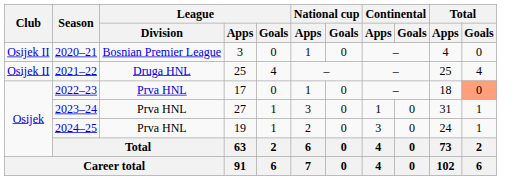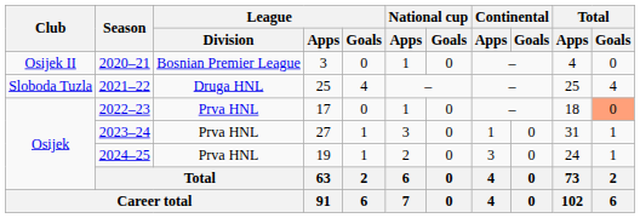 <table class="wikitable" style="text-align:center">
 <tr>
 <th rowspan=2>Club</th>
 <th rowspan=2>Season</th>
 <th colspan=3>League</th>
 <th colspan=2>National cup</th>
 <th colspan=2>Continental</th>
 <th colspan=2>Total</th>
 </tr>
 <tr>
 <th>Division</th>
 <th>Apps</th>
 <th>Goals</th>
 <th>Apps</th>
 <th>Goals</th>
 <th>Apps</th>
 <th>Goals</th>
 <th>Apps</th>
 <th>Goals</th>
 </tr>
 <tr>
 <td><a href='#'>Osijek II</a></td>
 <td><a href='#'>2020–21</a></td>
 <td><a href='#'>Bosnian Premier League</a></td>
 <td>3</td>
 <td>0</td>
 <td>1</td>
 <td>0</td>
 <td colspan=2>–</td>
 <td>4</td>
 <td>0</td>
 </tr>
 <tr>
-<td><a href='#'>Osijek II</a></td>
+<td><a href='#'>Sloboda Tuzla</a></td>
 <td><a href='#'>2021–22</a></td>
 <td><a href='#'>Druga HNL</a></td>
 <td>25</td>
 <td>4</td>
 <td colspan=2>–</td>
 <td colspan=2>–</td>
 <td>25</td>
 <td>4</td>
 </tr>
 <tr>
 <td rowspan=4><a href='#'>Osijek</a></td>
 <td><a href='#'>2022–23</a></td>
 <td><a href='#'>Prva HNL</a></td>
 <td>17</td>
 <td>0</td>
 <td>1</td>
 <td>0</td>
 <td colspan=2>–</td>
 <td>18</td>
 <td style="background: lightsalmon;">0</td>
 </tr>
 <tr>
 <td><a href='#'>2023–24</a></td>
 <td>Prva HNL</td>
 <td>27</td>
 <td>1</td>
 <td>3</td>
 <td>0</td>
 <td>1</td>
 <td>0</td>
 <td>31</td>
 <td>1</td>
 </tr>
 <tr>
 <td><a href='#'>2024–25</a></td>
 <td>Prva HNL</td>
 <td>19</td>
 <td>1</td>
 <td>2</td>
 <td>0</td>
 <td>3</td>
 <td>0</td>
 <td>24</td>
 <td>1</td>
 </tr>
 <tr>
 <th colspan=2>Total</th>
 <th>63</th>
 <th>2</th>
 <th>6</th>
 <th>0</th>
 <th>4</th>
 <th>0</th>
 <th>73</th>
 <th>2</th>
 </tr>
 <tr>
 <th colspan=3>Career total</th>
 <th>91</th>
 <th>6</th>
 <th>7</th>
 <th>0</th>
 <th>4</th>
 <th>0</th>
 <th>102</th>
 <th>6</th>
 </tr>
 </table>
